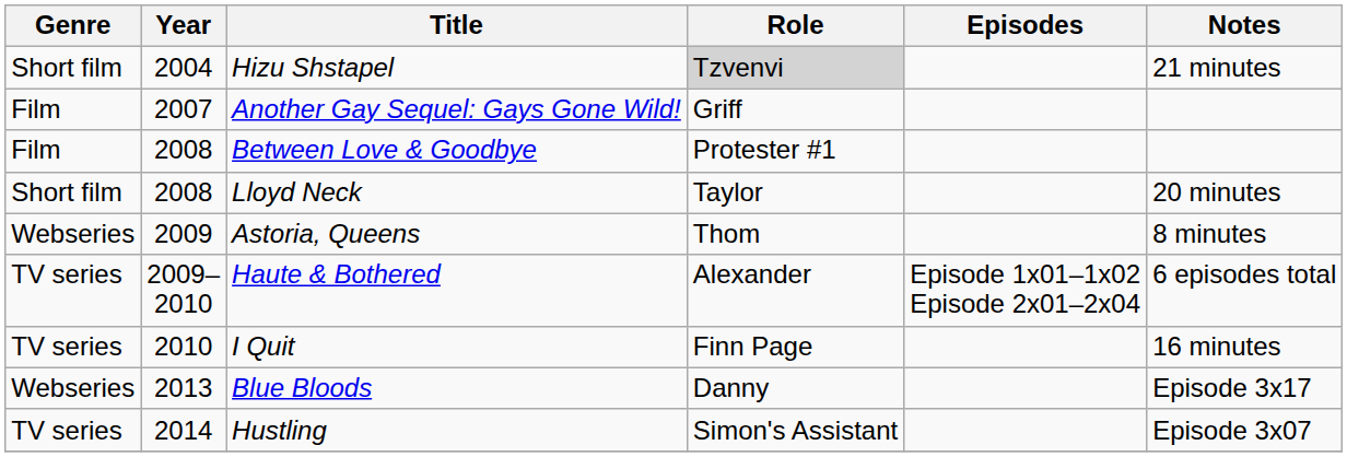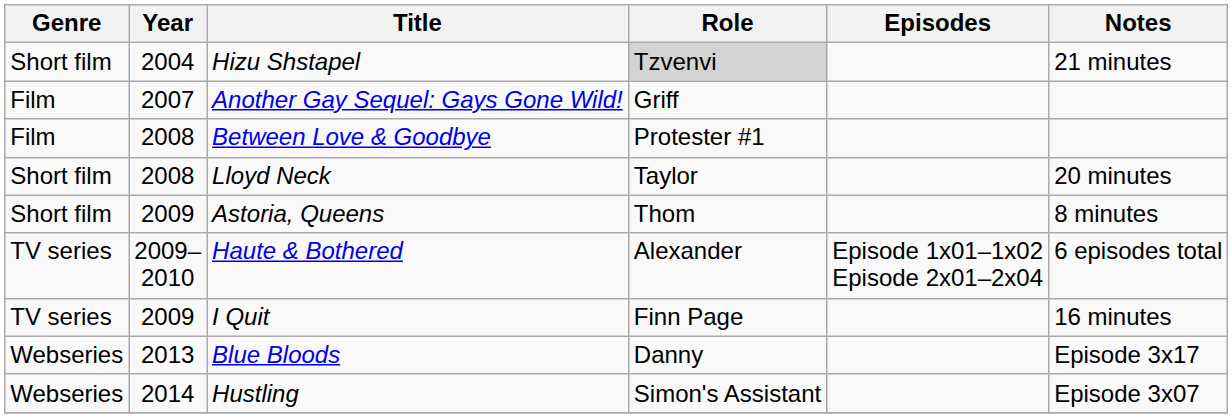 <table class="wikitable sortable">
 <tr>
 <th>Genre</th>
 <th width="35">Year</th>
 <th>Title</th>
 <th>Role</th>
 <th>Episodes</th>
 <th>Notes</th>
 </tr>
 <tr valign="top">
 <td>Short film</td>
 <td align="center">2004</td>
 <td><em>Hizu Shstapel</em></td>
 <td style="background: lightgrey;">Tzvenvi</td>
 <td></td>
 <td>21 minutes</td>
 </tr>
 <tr valign="top">
 <td>Film</td>
 <td align="center">2007</td>
 <td><em><a href='#'>Another Gay Sequel: Gays Gone Wild!</a></em></td>
 <td>Griff</td>
 <td></td>
 <td></td>
 </tr>
 <tr valign="top">
 <td>Film</td>
 <td align="center">2008</td>
 <td><em><a href='#'>Between Love & Goodbye</a></em></td>
 <td>Protester #1</td>
 <td></td>
 <td></td>
 </tr>
 <tr valign="top">
 <td>Short film</td>
 <td align="center">2008</td>
 <td><em>Lloyd Neck</em></td>
 <td>Taylor</td>
 <td></td>
 <td>20 minutes</td>
 </tr>
 <tr valign="top">
-<td>Webseries</td>
+<td>Short film</td>
 <td align="center">2009</td>
 <td><em>Astoria, Queens</em></td>
 <td>Thom</td>
 <td></td>
 <td>8 minutes</td>
 </tr>
 <tr valign="top">
 <td>TV series</td>
 <td align="center">2009–2010</td>
 <td><em><a href='#'>Haute & Bothered</a></em></td>
 <td>Alexander</td>
 <td>Episode 1x01–1x02 <br> Episode 2x01–2x04</td>
 <td>6 episodes total</td>
 </tr>
 <tr valign="top">
 <td>TV series</td>
-<td align="center">2010</td>
+<td align="center">2009</td>
 <td><em>I Quit</em></td>
 <td>Finn Page</td>
 <td></td>
 <td>16 minutes</td>
 </tr>
 <tr valign="top">
 <td>Webseries</td>
 <td align="center">2013</td>
 <td><em><a href='#'>Blue Bloods</a></em></td>
 <td>Danny</td>
 <td></td>
 <td>Episode 3x17</td>
 </tr>
 <tr valign="top">
-<td>TV series</td>
+<td>Webseries</td>
 <td align="center">2014</td>
 <td><em>Hustling</em></td>
 <td>Simon's Assistant</td>
 <td></td>
 <td>Episode 3x07</td>
 </tr>
 <tr valign="top">
 </tr>
 </table>
